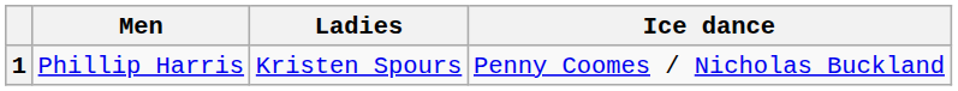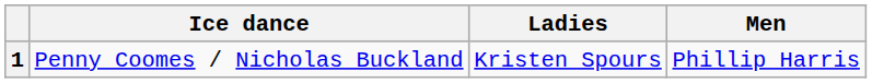 <table class="wikitable">
 <tr>
 <th></th>
+<th>Ice dance</th>
+<th>Ladies</th>
 <th>Men</th>
-<th>Ladies</th>
-<th>Ice dance</th>
 </tr>
 <tr>
 <th>1</th>
+<td><a href='#'>Penny Coomes</a> / <a href='#'>Nicholas Buckland</a></td>
+<td><a href='#'>Kristen Spours</a></td>
 <td><a href='#'>Phillip Harris</a></td>
-<td><a href='#'>Kristen Spours</a></td>
-<td><a href='#'>Penny Coomes</a> / <a href='#'>Nicholas Buckland</a></td>
 </tr>
 </table>
